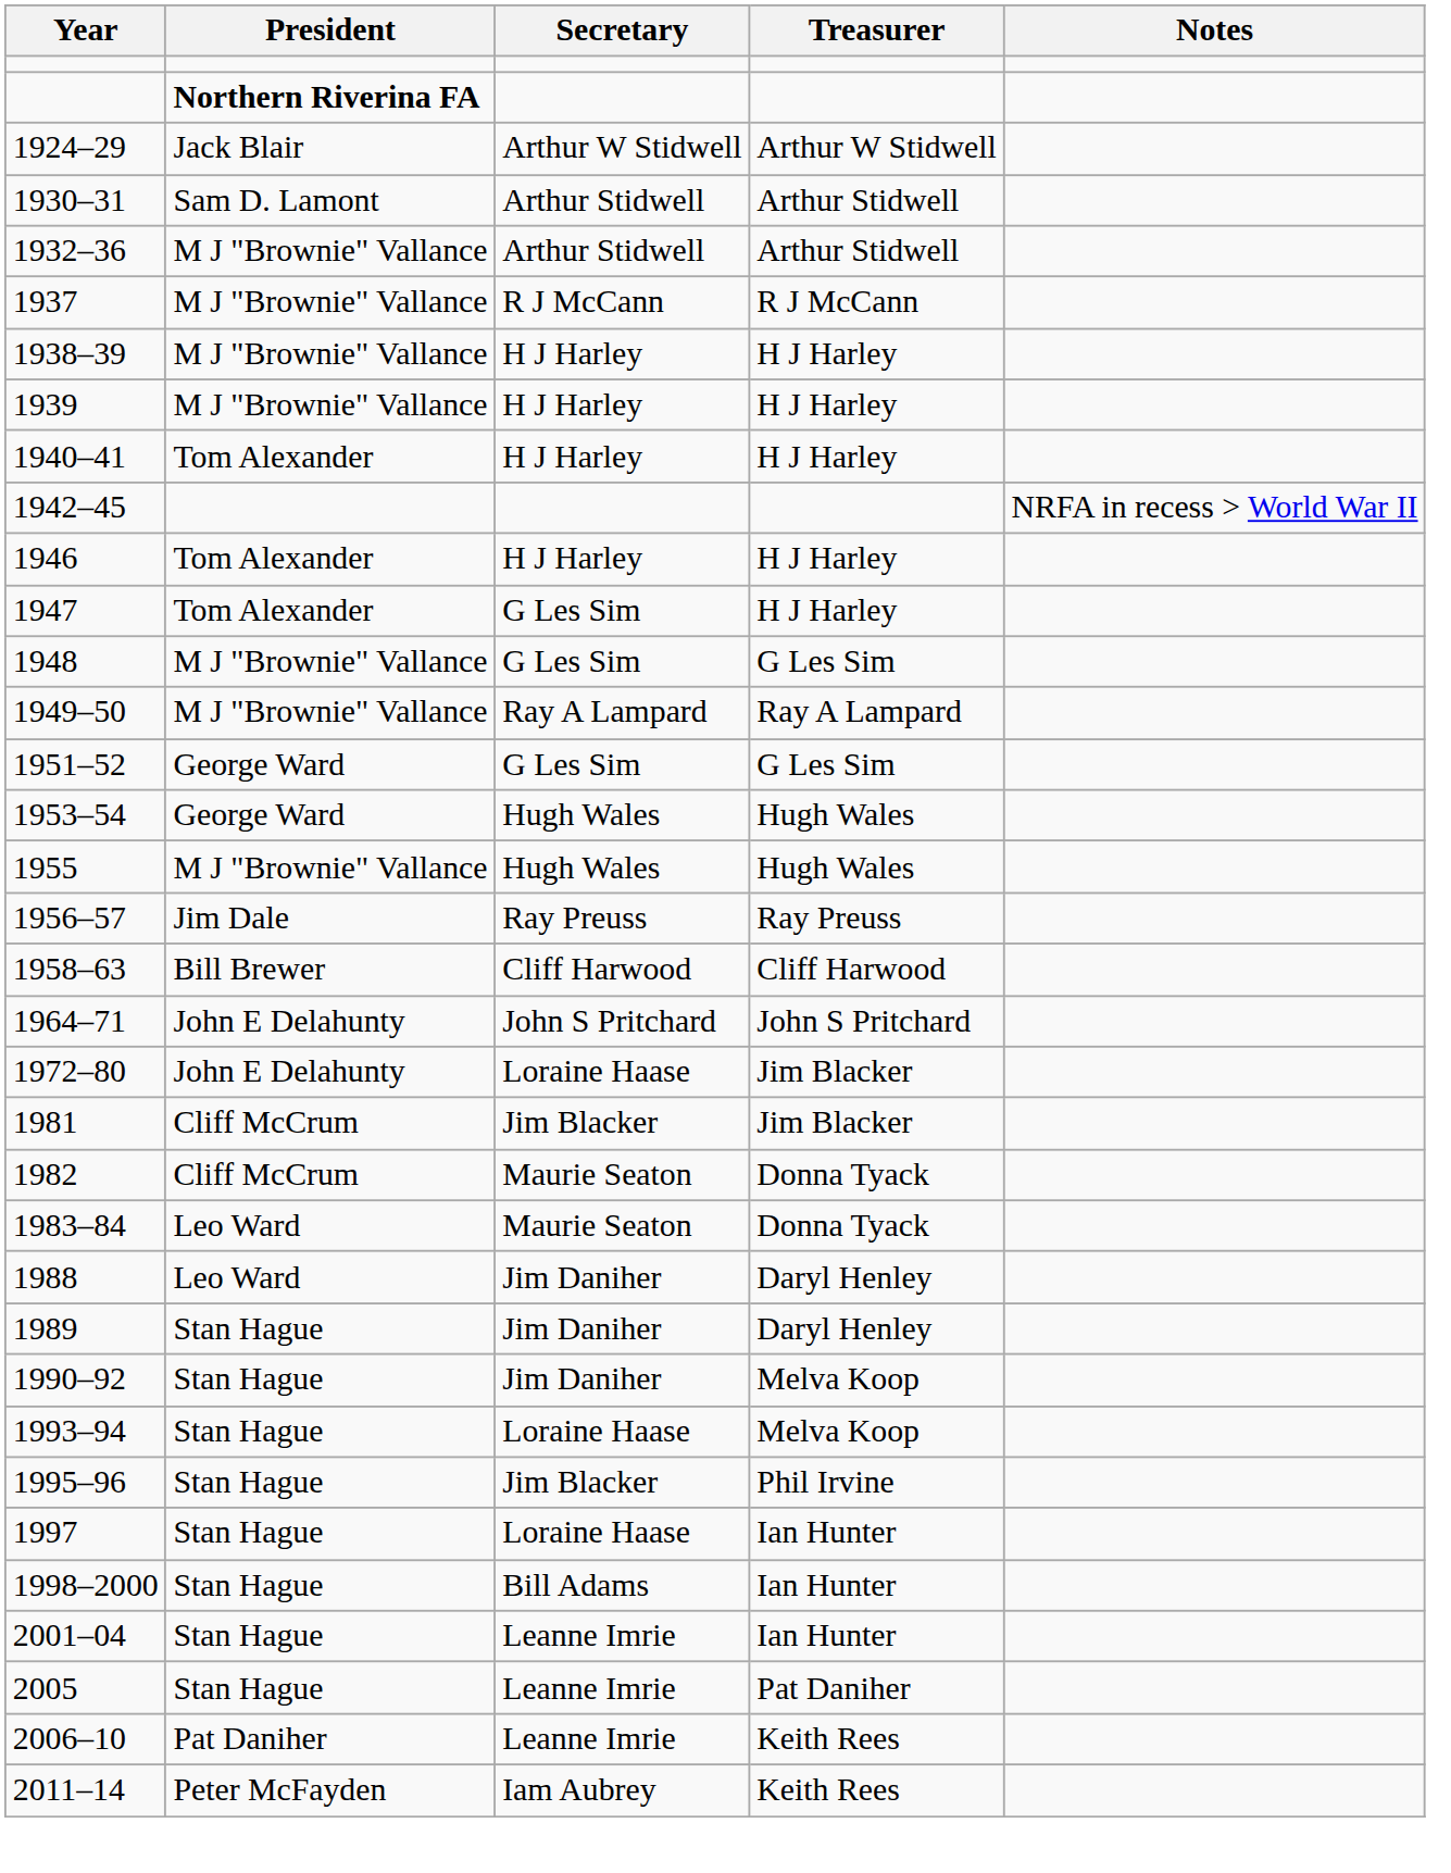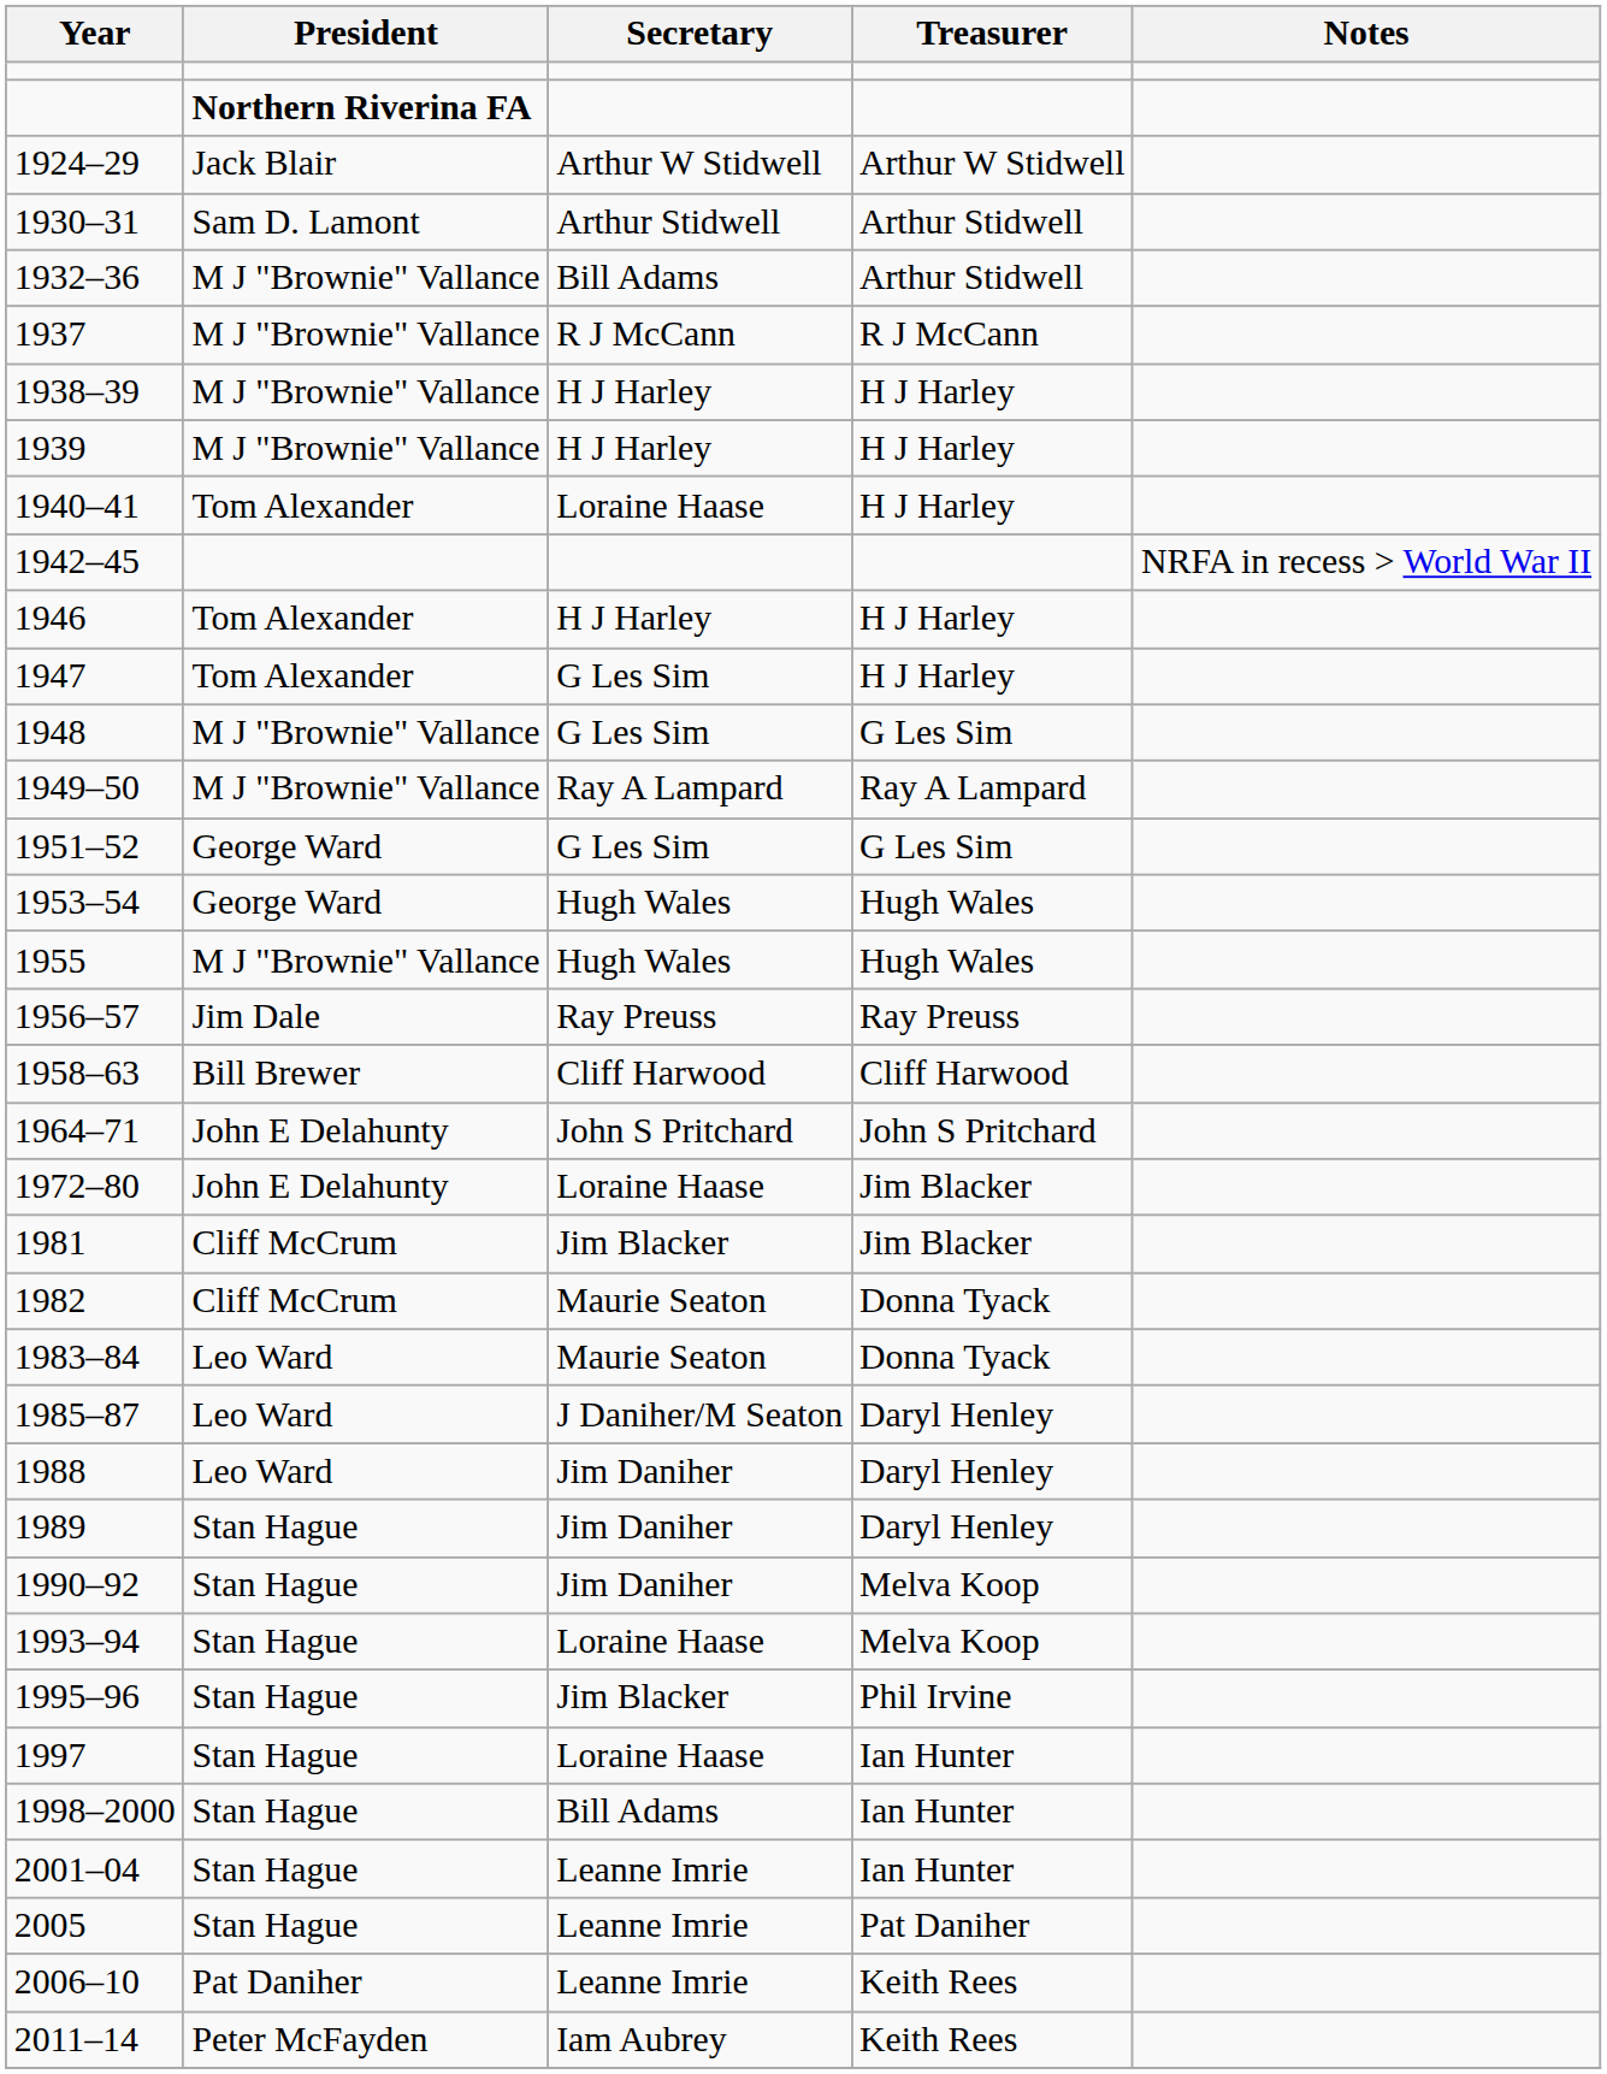 <table class="wikitable sortable">
 <tr>
 <th>Year</th>
 <th>President</th>
 <th>Secretary</th>
 <th>Treasurer</th>
 <th>Notes</th>
 </tr>
 <tr>
 <td></td>
 <td></td>
 <td></td>
 <td></td>
 <td></td>
 </tr>
 <tr>
 <td></td>
 <td><strong>Northern Riverina FA</strong></td>
 <td></td>
 <td></td>
 <td></td>
 </tr>
 <tr>
 <td>1924–29</td>
 <td>Jack Blair</td>
 <td>Arthur W Stidwell</td>
 <td>Arthur W Stidwell</td>
 <td></td>
 </tr>
 <tr>
 <td>1930–31</td>
 <td>Sam D. Lamont</td>
 <td>Arthur Stidwell</td>
 <td>Arthur Stidwell</td>
 <td></td>
 </tr>
 <tr>
 <td>1932–36</td>
 <td>M J "Brownie" Vallance</td>
-<td>Arthur Stidwell</td>
+<td>Bill Adams</td>
 <td>Arthur Stidwell</td>
 <td></td>
 </tr>
 <tr>
 <td>1937</td>
 <td>M J "Brownie" Vallance</td>
 <td>R J McCann</td>
 <td>R J McCann</td>
 <td></td>
 </tr>
 <tr>
 <td>1938–39</td>
 <td>M J "Brownie" Vallance</td>
 <td>H J Harley</td>
 <td>H J Harley</td>
 <td></td>
 </tr>
 <tr>
 <td>1939</td>
 <td>M J "Brownie" Vallance</td>
 <td>H J Harley</td>
 <td>H J Harley</td>
 <td></td>
 </tr>
 <tr>
 <td>1940–41</td>
 <td>Tom Alexander</td>
-<td>H J Harley</td>
+<td>Loraine Haase</td>
 <td>H J Harley</td>
 <td></td>
 </tr>
 <tr>
 <td>1942–45</td>
 <td></td>
 <td></td>
 <td></td>
 <td>NRFA in recess > <a href='#'>World War II</a></td>
 </tr>
 <tr>
 <td>1946</td>
 <td>Tom Alexander</td>
 <td>H J Harley</td>
 <td>H J Harley</td>
 <td></td>
 </tr>
 <tr>
 <td>1947</td>
 <td>Tom Alexander</td>
 <td>G Les Sim</td>
 <td>H J Harley</td>
 <td></td>
 </tr>
 <tr>
 <td>1948</td>
 <td>M J "Brownie" Vallance</td>
 <td>G Les Sim</td>
 <td>G Les Sim</td>
 <td></td>
 </tr>
 <tr>
 <td>1949–50</td>
 <td>M J "Brownie" Vallance</td>
 <td>Ray A Lampard</td>
 <td>Ray A Lampard</td>
 <td></td>
 </tr>
 <tr>
 <td>1951–52</td>
 <td>George Ward</td>
 <td>G Les Sim</td>
 <td>G Les Sim</td>
 <td></td>
 </tr>
 <tr>
 <td>1953–54</td>
 <td>George Ward</td>
 <td>Hugh Wales</td>
 <td>Hugh Wales</td>
 <td></td>
 </tr>
 <tr>
 <td>1955</td>
 <td>M J "Brownie" Vallance</td>
 <td>Hugh Wales</td>
 <td>Hugh Wales</td>
 <td></td>
 </tr>
 <tr>
 <td>1956–57</td>
 <td>Jim Dale</td>
 <td>Ray Preuss</td>
 <td>Ray Preuss</td>
 <td></td>
 </tr>
 <tr>
 <td>1958–63</td>
 <td>Bill Brewer</td>
 <td>Cliff Harwood</td>
 <td>Cliff Harwood</td>
 <td></td>
 </tr>
 <tr>
 <td>1964–71</td>
 <td>John E Delahunty</td>
 <td>John S Pritchard</td>
 <td>John S Pritchard</td>
 <td></td>
 </tr>
 <tr>
 <td>1972–80</td>
 <td>John E Delahunty</td>
 <td>Loraine Haase</td>
 <td>Jim Blacker</td>
 <td></td>
 </tr>
 <tr>
 <td>1981</td>
 <td>Cliff McCrum</td>
 <td>Jim Blacker</td>
 <td>Jim Blacker</td>
 <td></td>
 </tr>
 <tr>
 <td>1982</td>
 <td>Cliff McCrum</td>
 <td>Maurie Seaton</td>
 <td>Donna Tyack</td>
 <td></td>
 </tr>
 <tr>
 <td>1983–84</td>
 <td>Leo Ward</td>
 <td>Maurie Seaton</td>
 <td>Donna Tyack</td>
 <td></td>
 </tr>
 <tr>
+<td>1985–87</td>
+<td>Leo Ward</td>
+<td>J Daniher/M Seaton</td>
+<td>Daryl Henley</td>
+<td></td>
+</tr>
+<tr>
 <td>1988</td>
 <td>Leo Ward</td>
 <td>Jim Daniher</td>
 <td>Daryl Henley</td>
 <td></td>
 </tr>
 <tr>
 <td>1989</td>
 <td>Stan Hague</td>
 <td>Jim Daniher</td>
 <td>Daryl Henley</td>
 <td></td>
 </tr>
 <tr>
 <td>1990–92</td>
 <td>Stan Hague</td>
 <td>Jim Daniher</td>
 <td>Melva Koop</td>
 <td></td>
 </tr>
 <tr>
 <td>1993–94</td>
 <td>Stan Hague</td>
 <td>Loraine Haase</td>
 <td>Melva Koop</td>
 <td></td>
 </tr>
 <tr>
 <td>1995–96</td>
 <td>Stan Hague</td>
 <td>Jim Blacker</td>
 <td>Phil Irvine</td>
 <td></td>
 </tr>
 <tr>
 <td>1997</td>
 <td>Stan Hague</td>
 <td>Loraine Haase</td>
 <td>Ian Hunter</td>
 <td></td>
 </tr>
 <tr>
 <td>1998–2000</td>
 <td>Stan Hague</td>
 <td>Bill Adams</td>
 <td>Ian Hunter</td>
 <td></td>
 </tr>
 <tr>
 <td>2001–04</td>
 <td>Stan Hague</td>
 <td>Leanne Imrie</td>
 <td>Ian Hunter</td>
 <td></td>
 </tr>
 <tr>
 <td>2005</td>
 <td>Stan Hague</td>
 <td>Leanne Imrie</td>
 <td>Pat Daniher</td>
 <td></td>
 </tr>
 <tr>
 <td>2006–10</td>
 <td>Pat Daniher</td>
 <td>Leanne Imrie</td>
 <td>Keith Rees</td>
 <td></td>
 </tr>
 <tr>
 <td>2011–14</td>
 <td>Peter McFayden</td>
 <td>Iam Aubrey</td>
 <td>Keith Rees</td>
 <td></td>
 </tr>
 <tr>
 </tr>
 </table>
